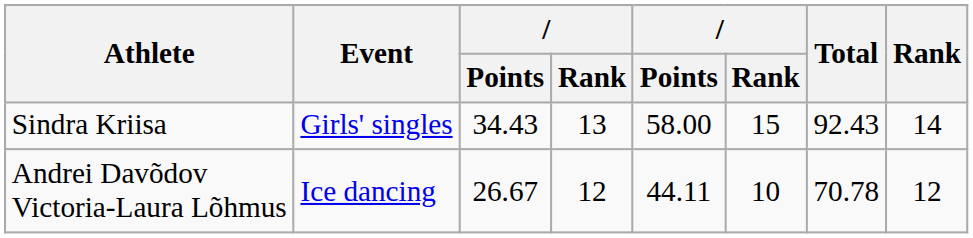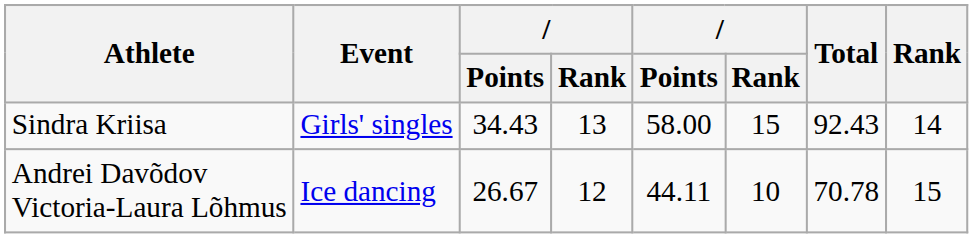 <table class="wikitable" style="font-size:90%;">
 <tr>
 <th rowspan=2>Athlete</th>
 <th rowspan=2>Event</th>
 <th colspan=2>/</th>
 <th colspan=2>/</th>
 <th rowspan=2>Total</th>
 <th rowspan=2>Rank</th>
 </tr>
 <tr>
 <th>Points</th>
 <th>Rank</th>
 <th>Points</th>
 <th>Rank</th>
 </tr>
 <tr>
 <td>Sindra Kriisa</td>
 <td><a href='#'>Girls' singles</a></td>
 <td align=center>34.43</td>
 <td align=center>13</td>
 <td align=center>58.00</td>
 <td align=center>15</td>
 <td align=center>92.43</td>
 <td align=center>14</td>
 </tr>
 <tr>
 <td>Andrei Davõdov <br> Victoria-Laura Lõhmus</td>
 <td><a href='#'>Ice dancing</a></td>
 <td align=center>26.67</td>
 <td align=center>12</td>
 <td align=center>44.11</td>
 <td align=center>10</td>
 <td align=center>70.78</td>
-<td align=center>12</td>
+<td align=center>15</td>
 </tr>
 </table>
